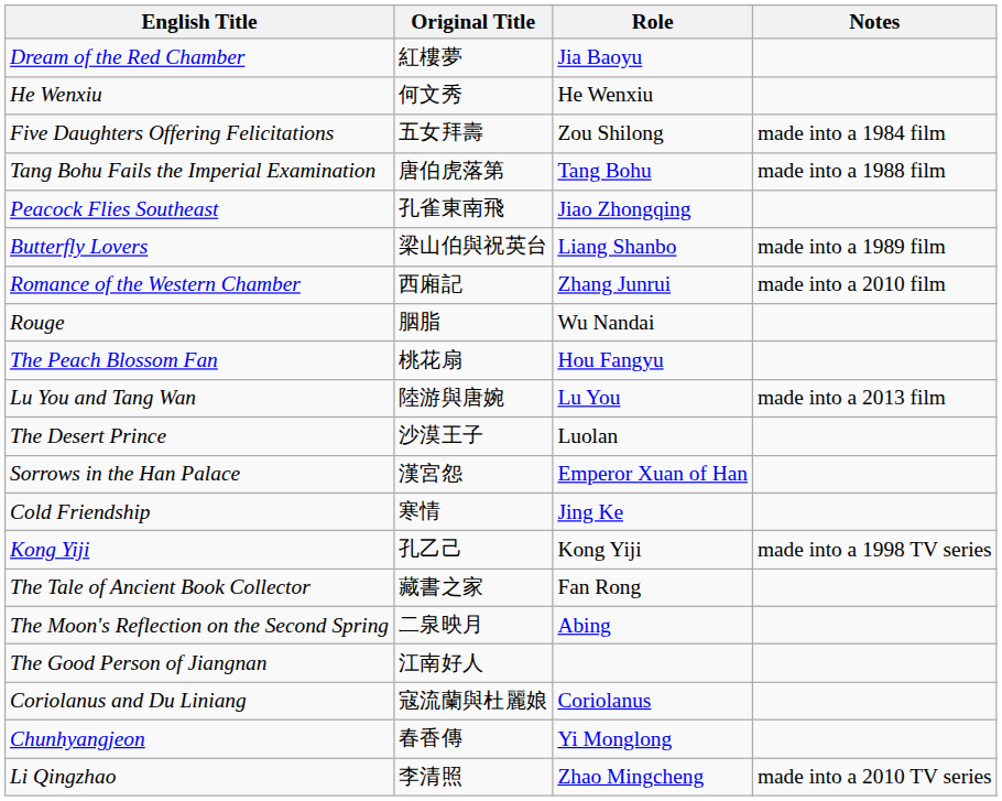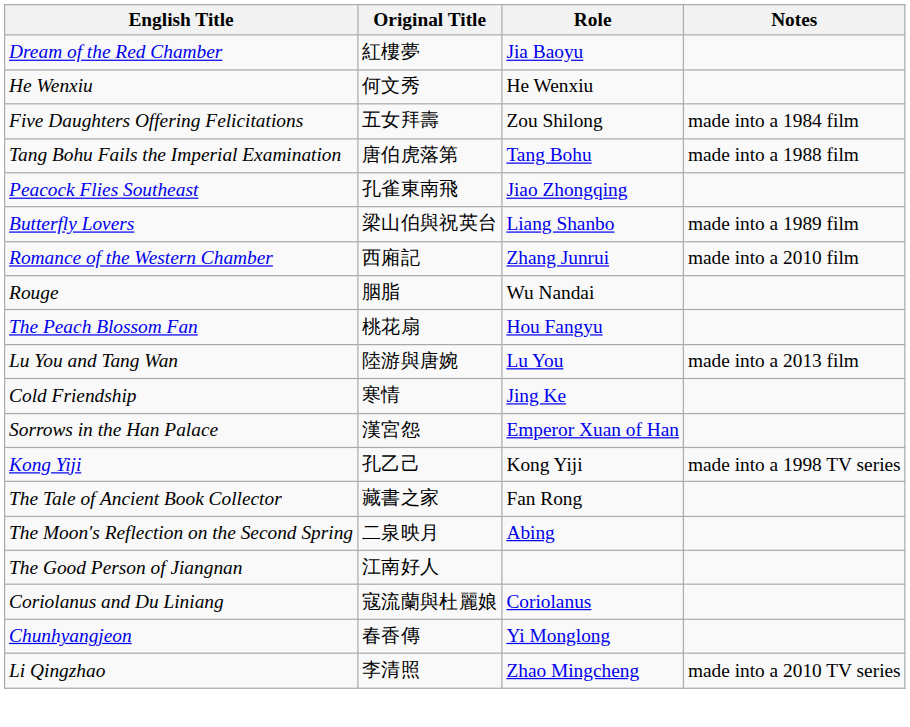 <table class="wikitable sortable">
 <tr>
 <th>English Title</th>
 <th>Original Title</th>
 <th>Role</th>
 <th class="unsortable">Notes</th>
 </tr>
 <tr>
 <td><em><a href='#'>Dream of the Red Chamber</a></em></td>
 <td>紅樓夢</td>
 <td><a href='#'>Jia Baoyu</a></td>
 <td></td>
 </tr>
 <tr>
 <td><em>He Wenxiu</em></td>
 <td>何文秀</td>
 <td>He Wenxiu</td>
 <td></td>
 </tr>
 <tr>
 <td><em>Five Daughters Offering Felicitations</em></td>
 <td>五女拜壽</td>
 <td>Zou Shilong</td>
 <td>made into a 1984 film</td>
 </tr>
 <tr>
 <td><em>Tang Bohu Fails the Imperial Examination</em></td>
 <td>唐伯虎落第</td>
 <td><a href='#'>Tang Bohu</a></td>
 <td>made into a 1988 film</td>
 </tr>
 <tr>
 <td><em><a href='#'>Peacock Flies Southeast</a></em></td>
 <td>孔雀東南飛</td>
 <td><a href='#'>Jiao Zhongqing</a></td>
 <td></td>
 </tr>
 <tr>
 <td><em><a href='#'>Butterfly Lovers</a></em></td>
 <td>梁山伯與祝英台</td>
 <td><a href='#'>Liang Shanbo</a></td>
 <td>made into a 1989 film</td>
 </tr>
 <tr>
 <td><em><a href='#'>Romance of the Western Chamber</a></em></td>
 <td>西廂記</td>
 <td><a href='#'>Zhang Junrui</a></td>
 <td>made into a 2010 film</td>
 </tr>
 <tr>
 <td><em>Rouge</em></td>
 <td>胭脂</td>
 <td>Wu Nandai</td>
 <td></td>
 </tr>
 <tr>
 <td><em><a href='#'>The Peach Blossom Fan</a></em></td>
 <td>桃花扇</td>
 <td><a href='#'>Hou Fangyu</a></td>
 <td></td>
 </tr>
 <tr>
 <td><em>Lu You and Tang Wan</em></td>
 <td>陸游與唐婉</td>
 <td><a href='#'>Lu You</a></td>
 <td>made into a 2013 film</td>
 </tr>
 <tr>
-<td><em>The Desert Prince</em></td>
-<td>沙漠王子</td>
-<td>Luolan</td>
+<td><em>Cold Friendship</em></td>
+<td>寒情</td>
+<td><a href='#'>Jing Ke</a></td>
 <td></td>
 </tr>
 <tr>
 <td><em>Sorrows in the Han Palace</em></td>
 <td>漢宮怨</td>
 <td><a href='#'>Emperor Xuan of Han</a></td>
-<td></td>
-</tr>
-<tr>
-<td><em>Cold Friendship</em></td>
-<td>寒情</td>
-<td><a href='#'>Jing Ke</a></td>
 <td></td>
 </tr>
 <tr>
 <td><em><a href='#'>Kong Yiji</a></em></td>
 <td>孔乙己</td>
 <td>Kong Yiji</td>
 <td>made into a 1998 TV series</td>
 </tr>
 <tr>
 <td><em>The Tale of Ancient Book Collector</em></td>
 <td>藏書之家</td>
 <td>Fan Rong</td>
 <td></td>
 </tr>
 <tr>
 <td><em>The Moon's Reflection on the Second Spring</em></td>
 <td>二泉映月</td>
 <td><a href='#'>Abing</a></td>
 <td></td>
 </tr>
 <tr>
 <td><em>The Good Person of Jiangnan</em></td>
 <td>江南好人</td>
 <td></td>
 <td></td>
 </tr>
 <tr>
 <td><em>Coriolanus and Du Liniang</em></td>
 <td>寇流蘭與杜麗娘</td>
 <td><a href='#'>Coriolanus</a></td>
 <td></td>
 </tr>
 <tr>
 <td><em><a href='#'>Chunhyangjeon</a></em></td>
 <td>春香傳</td>
 <td><a href='#'>Yi Monglong</a></td>
 <td></td>
 </tr>
 <tr>
 <td><em>Li Qingzhao</em></td>
 <td>李清照</td>
 <td><a href='#'>Zhao Mingcheng</a></td>
 <td>made into a 2010 TV series</td>
 </tr>
 </table>
